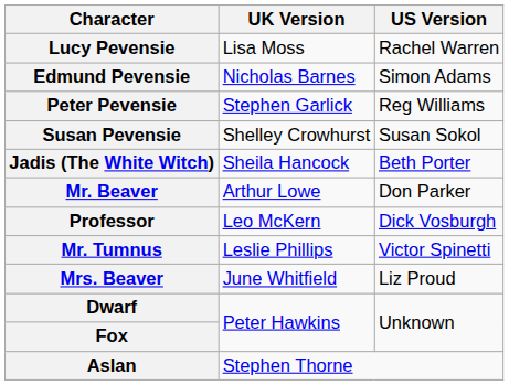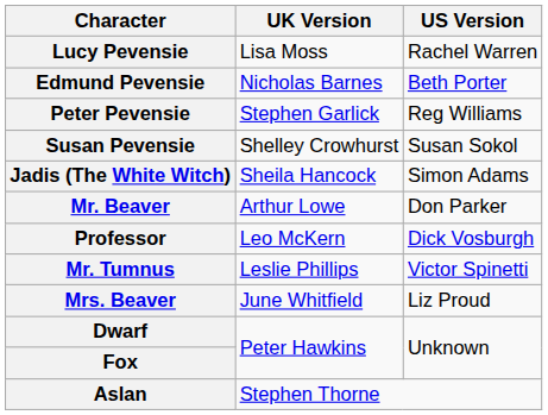 <table class="wikitable">
 <tr>
 <th>Character</th>
 <th>UK Version</th>
 <th>US Version</th>
 </tr>
 <tr>
 <th>Lucy Pevensie</th>
 <td>Lisa Moss</td>
 <td>Rachel Warren</td>
 </tr>
 <tr>
 <th>Edmund Pevensie</th>
 <td><a href='#'>Nicholas Barnes</a></td>
-<td>Simon Adams</td>
+<td><a href='#'>Beth Porter</a></td>
 </tr>
 <tr>
 <th>Peter Pevensie</th>
 <td><a href='#'>Stephen Garlick</a></td>
 <td>Reg Williams</td>
 </tr>
 <tr>
 <th>Susan Pevensie</th>
 <td>Shelley Crowhurst</td>
 <td>Susan Sokol</td>
 </tr>
 <tr>
 <th>Jadis (The <a href='#'>White Witch</a>)</th>
 <td><a href='#'>Sheila Hancock</a></td>
-<td><a href='#'>Beth Porter</a></td>
+<td>Simon Adams</td>
 </tr>
 <tr>
 <th><a href='#'>Mr. Beaver</a></th>
 <td><a href='#'>Arthur Lowe</a></td>
 <td>Don Parker</td>
 </tr>
 <tr>
 <th>Professor</th>
 <td><a href='#'>Leo McKern</a></td>
 <td><a href='#'>Dick Vosburgh</a></td>
 </tr>
 <tr>
 <th><a href='#'>Mr. Tumnus</a></th>
 <td><a href='#'>Leslie Phillips</a></td>
 <td><a href='#'>Victor Spinetti</a></td>
 </tr>
 <tr>
 <th><a href='#'>Mrs. Beaver</a></th>
 <td><a href='#'>June Whitfield</a></td>
 <td>Liz Proud</td>
 </tr>
 <tr>
 <th>Dwarf</th>
 <td rowspan="2"><a href='#'>Peter Hawkins</a></td>
 <td rowspan="2">Unknown</td>
 </tr>
 <tr>
 <th>Fox</th>
 </tr>
 <tr>
 <th>Aslan</th>
 <td colspan="2"><a href='#'>Stephen Thorne</a></td>
 </tr>
 </table>
